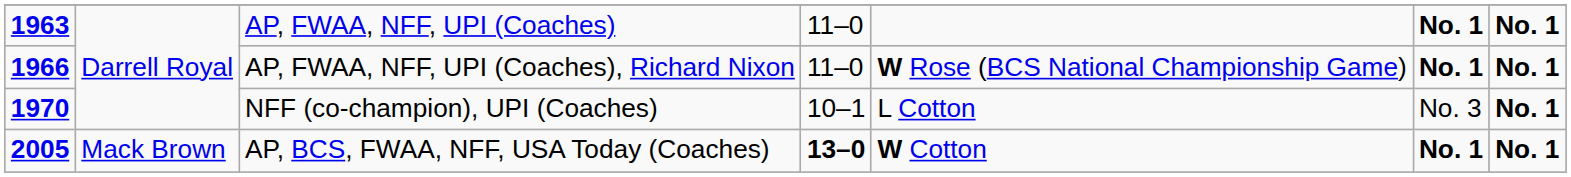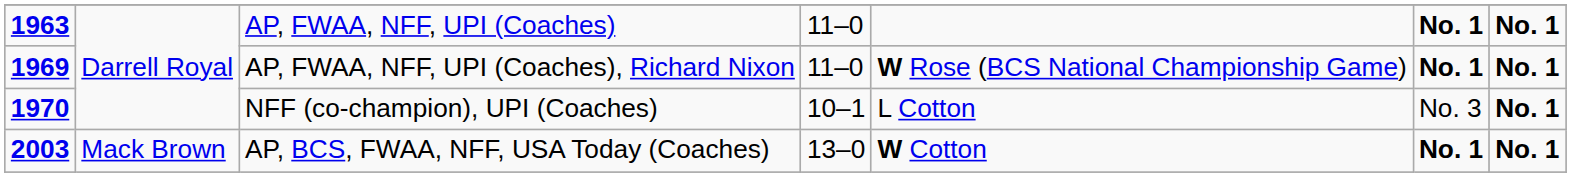 <table class="wikitable">
 <tr>
 </tr>
 <tr>
 <td><strong><a href='#'>1963</a></strong></td>
 <td rowspan="3"><a href='#'>Darrell Royal</a></td>
 <td><a href='#'>AP</a>, <a href='#'>FWAA</a>, <a href='#'>NFF</a>,  <a href='#'>UPI (Coaches)</a></td>
 <td>11–0</td>
 <td></td>
 <td><strong>No. 1</strong></td>
 <td><strong>No. 1</strong></td>
 </tr>
 <tr>
-<td><strong><a href='#'>1966</a></strong></td>
+<td><strong><a href='#'>1969</a></strong></td>
 <td>AP, FWAA, NFF, UPI (Coaches), <a href='#'>Richard Nixon</a></td>
 <td>11–0</td>
 <td><strong>W</strong> <a href='#'>Rose</a> (<a href='#'>BCS National Championship Game</a>)</td>
 <td><strong>No. 1</strong></td>
 <td><strong>No. 1</strong></td>
 </tr>
 <tr>
 <td><strong><a href='#'>1970</a></strong></td>
 <td>NFF (co-champion), UPI (Coaches)</td>
 <td>10–1</td>
 <td>L <a href='#'>Cotton</a></td>
 <td>No. 3</td>
 <td><strong>No. 1</strong></td>
 </tr>
 <tr>
-<td><strong><a href='#'>2005</a></strong></td>
+<td><strong><a href='#'>2003</a></strong></td>
 <td><a href='#'>Mack Brown</a></td>
 <td>AP, <a href='#'>BCS</a>, FWAA, NFF, USA Today (Coaches)</td>
-<td><strong>13–0</strong></td>
+<td>13–0</td>
 <td><strong>W</strong> <a href='#'>Cotton</a></td>
 <td><strong>No. 1</strong></td>
 <td><strong>No. 1</strong></td>
 </tr>
 </table>
